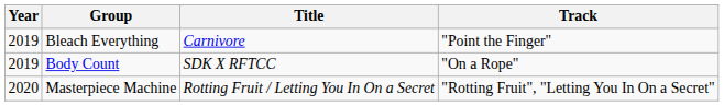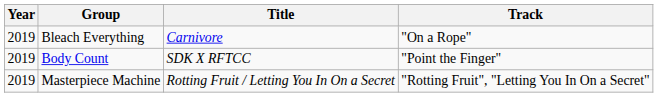 <table class="wikitable">
 <tr>
 <th>Year</th>
 <th>Group</th>
 <th>Title</th>
 <th>Track</th>
 </tr>
 <tr>
 <td>2019</td>
 <td>Bleach Everything</td>
 <td><a href='#'><em>Carnivore</em></a></td>
-<td>"Point the Finger"</td>
+<td>"On a Rope"</td>
 </tr>
 <tr>
 <td>2019</td>
 <td><a href='#'>Body Count</a></td>
 <td><em>SDK X RFTCC</em></td>
-<td>"On a Rope"</td>
+<td>"Point the Finger"</td>
 </tr>
 <tr>
-<td>2020</td>
+<td>2019</td>
 <td>Masterpiece Machine</td>
 <td><em>Rotting Fruit / Letting You In On a Secret</em></td>
 <td>"Rotting Fruit", "Letting You In On a Secret"</td>
 </tr>
 </table>
